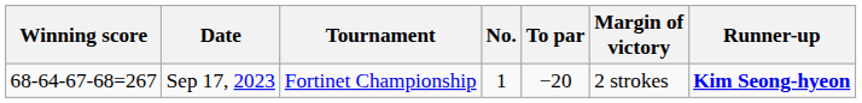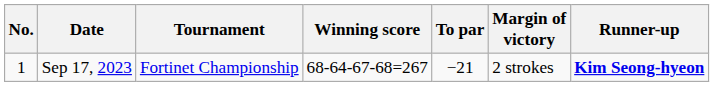 <table class="wikitable" style="font-size:95%;">
 <tr>
-<th>Winning score</th>
+<th>No.</th>
 <th>Date</th>
 <th>Tournament</th>
-<th>No.</th>
+<th>Winning score</th>
 <th>To par</th>
 <th>Margin of<br>victory</th>
 <th>Runner-up</th>
 </tr>
 <tr>
-<td align=right>68-64-67-68=267</td>
+<td align=center>1</td>
 <td align=right>Sep 17, <a href='#'>2023</a></td>
 <td><a href='#'>Fortinet Championship</a></td>
-<td align=center>1</td>
-<td align=center>−20</td>
+<td align=right>68-64-67-68=267</td>
+<td align=center>−21</td>
 <td>2 strokes</td>
 <td><strong> <a href='#'>Kim Seong-hyeon</a></strong></td>
 </tr>
 </table>
